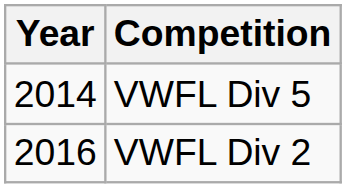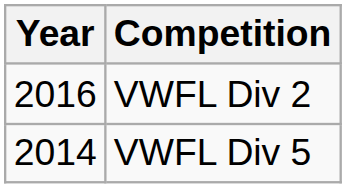 <table class="wikitable" border="1">
 <tr>
 <th>Year</th>
 <th>Competition</th>
 </tr>
 <tr>
+<td>2016</td>
+<td>VWFL Div 2</td>
+</tr>
+<tr>
 <td>2014</td>
 <td>VWFL Div 5</td>
 </tr>
-<tr>
-<td>2016</td>
-<td>VWFL Div 2</td>
-</tr>
 </table>
